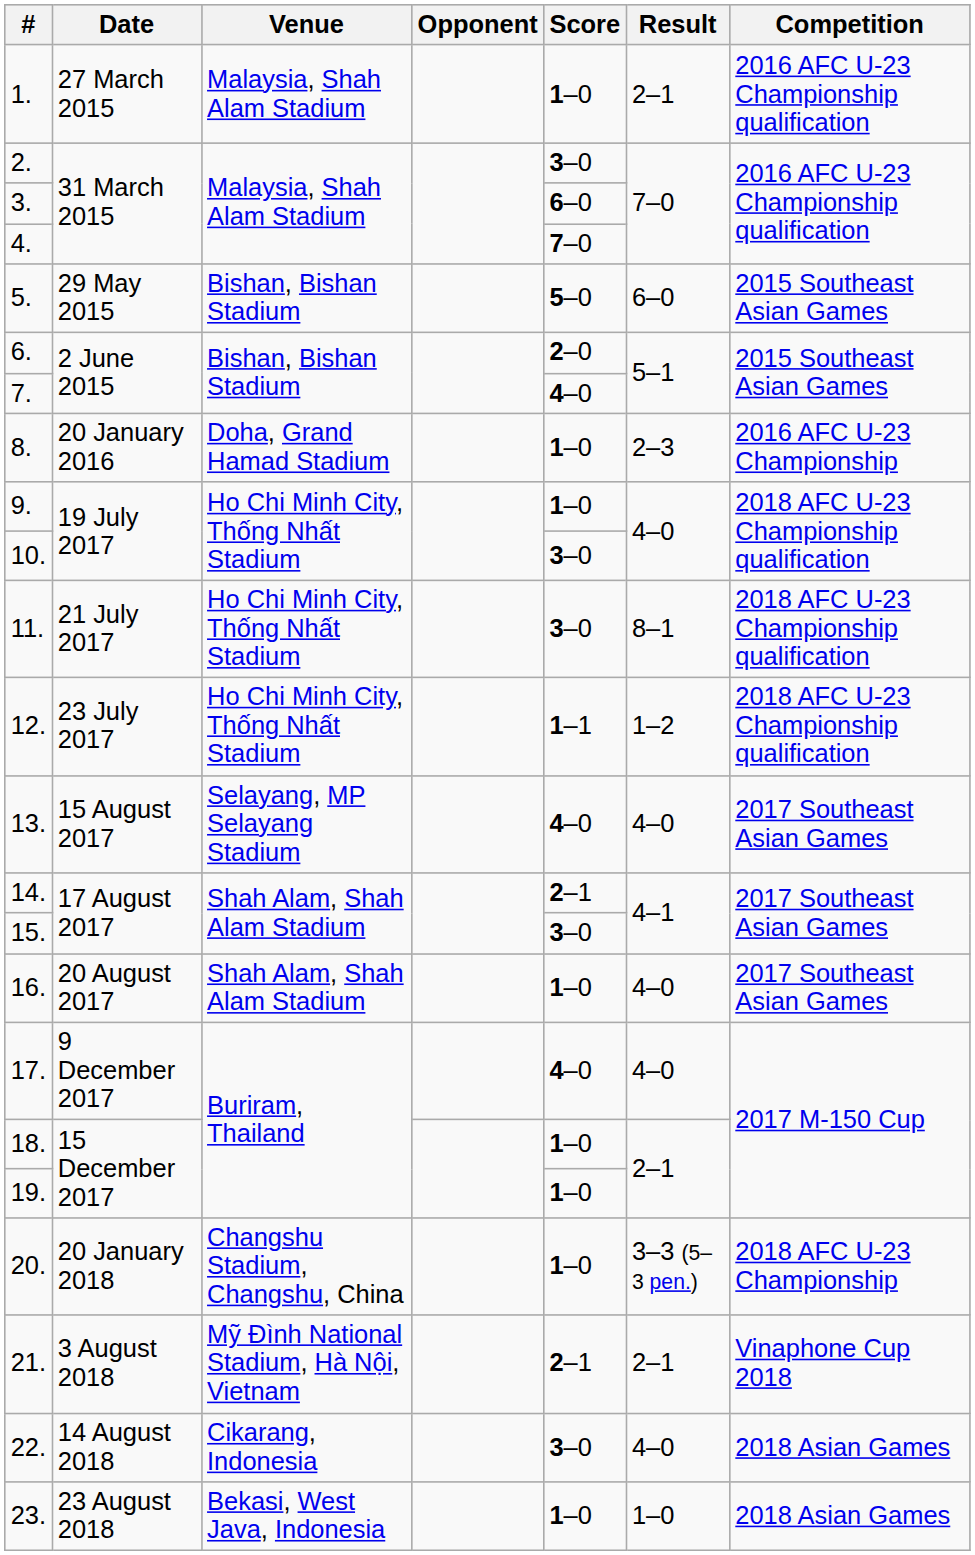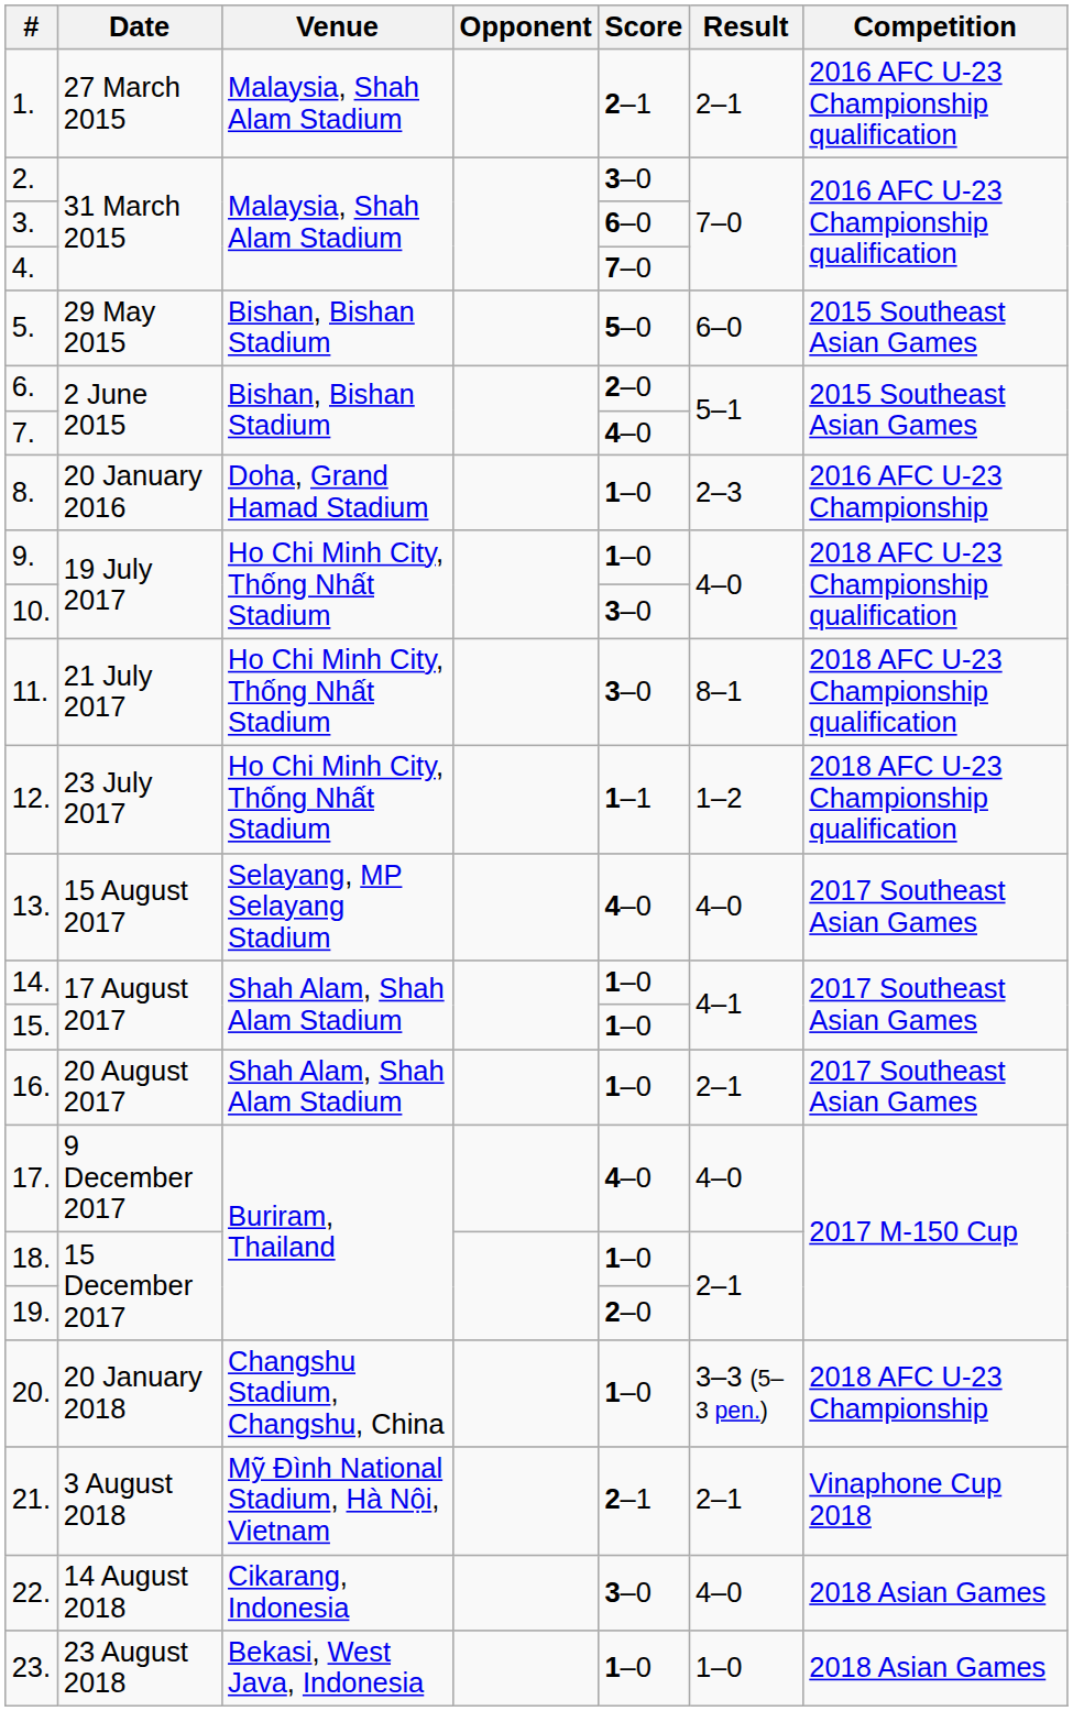 <table class="wikitable collapsible collapsed">
 <tr>
 <th>#</th>
 <th>Date</th>
 <th>Venue</th>
 <th>Opponent</th>
 <th>Score</th>
 <th>Result</th>
 <th>Competition</th>
 </tr>
 <tr>
 <td>1.</td>
 <td>27 March 2015</td>
 <td><a href='#'>Malaysia</a>, <a href='#'>Shah Alam Stadium</a></td>
 <td></td>
-<td><strong>1</strong>–0</td>
+<td><strong>2</strong>–1</td>
 <td>2–1</td>
 <td><a href='#'>2016 AFC U-23 Championship qualification</a></td>
 </tr>
 <tr>
 <td>2.</td>
 <td rowspan="3">31 March 2015</td>
 <td rowspan="3"><a href='#'>Malaysia</a>, <a href='#'>Shah Alam Stadium</a></td>
 <td rowspan="3"></td>
 <td><strong>3</strong>–0</td>
 <td rowspan="3">7–0</td>
 <td rowspan="3"><a href='#'>2016 AFC U-23 Championship qualification</a></td>
 </tr>
 <tr>
 <td>3.</td>
 <td><strong>6</strong>–0</td>
 </tr>
 <tr>
 <td>4.</td>
 <td><strong>7</strong>–0</td>
 </tr>
 <tr>
 <td>5.</td>
 <td>29 May 2015</td>
 <td><a href='#'>Bishan</a>, <a href='#'>Bishan Stadium</a></td>
 <td></td>
 <td><strong>5</strong>–0</td>
 <td>6–0</td>
 <td><a href='#'>2015 Southeast Asian Games</a></td>
 </tr>
 <tr>
 <td>6.</td>
 <td rowspan="2">2 June 2015</td>
 <td rowspan="2"><a href='#'>Bishan</a>, <a href='#'>Bishan Stadium</a></td>
 <td rowspan="2"></td>
 <td><strong>2</strong>–0</td>
 <td rowspan="2">5–1</td>
 <td rowspan="2"><a href='#'>2015 Southeast Asian Games</a></td>
 </tr>
 <tr>
 <td>7.</td>
 <td><strong>4</strong>–0</td>
 </tr>
 <tr>
 <td>8.</td>
 <td>20 January 2016</td>
 <td><a href='#'>Doha</a>, <a href='#'>Grand Hamad Stadium</a></td>
 <td></td>
 <td><strong>1</strong>–0</td>
 <td>2–3</td>
 <td><a href='#'>2016 AFC U-23 Championship</a></td>
 </tr>
 <tr>
 <td>9.</td>
 <td rowspan="2">19 July 2017</td>
 <td rowspan="2"><a href='#'>Ho Chi Minh City</a>, <a href='#'>Thống Nhất Stadium</a></td>
 <td rowspan="2"></td>
 <td><strong>1</strong>–0</td>
 <td rowspan="2">4–0</td>
 <td rowspan="2"><a href='#'>2018 AFC U-23 Championship qualification</a></td>
 </tr>
 <tr>
 <td>10.</td>
 <td><strong>3</strong>–0</td>
 </tr>
 <tr>
 <td>11.</td>
 <td>21 July 2017</td>
 <td><a href='#'>Ho Chi Minh City</a>, <a href='#'>Thống Nhất Stadium</a></td>
 <td></td>
 <td><strong>3</strong>–0</td>
 <td>8–1</td>
 <td><a href='#'>2018 AFC U-23 Championship qualification</a></td>
 </tr>
 <tr>
 <td>12.</td>
 <td>23 July 2017</td>
 <td><a href='#'>Ho Chi Minh City</a>, <a href='#'>Thống Nhất Stadium</a></td>
 <td></td>
 <td><strong>1</strong>–1</td>
 <td>1–2</td>
 <td><a href='#'>2018 AFC U-23 Championship qualification</a></td>
 </tr>
 <tr>
 <td>13.</td>
 <td>15 August 2017</td>
 <td><a href='#'>Selayang</a>, <a href='#'>MP Selayang Stadium</a></td>
 <td></td>
 <td><strong>4</strong>–0</td>
 <td>4–0</td>
 <td><a href='#'>2017 Southeast Asian Games</a></td>
 </tr>
 <tr>
 <td>14.</td>
 <td rowspan="2">17 August 2017</td>
 <td rowspan="2"><a href='#'>Shah Alam</a>, <a href='#'>Shah Alam Stadium</a></td>
 <td rowspan="2"></td>
-<td><strong>2</strong>–1</td>
+<td><strong>1</strong>–0</td>
 <td rowspan="2">4–1</td>
 <td rowspan="2"><a href='#'>2017 Southeast Asian Games</a></td>
 </tr>
 <tr>
 <td>15.</td>
-<td><strong>3</strong>–0</td>
+<td><strong>1</strong>–0</td>
 </tr>
 <tr>
 <td>16.</td>
 <td>20 August 2017</td>
 <td><a href='#'>Shah Alam</a>, <a href='#'>Shah Alam Stadium</a></td>
 <td></td>
 <td><strong>1</strong>–0</td>
-<td>4–0</td>
+<td>2–1</td>
 <td><a href='#'>2017 Southeast Asian Games</a></td>
 </tr>
 <tr>
 <td>17.</td>
 <td>9 December 2017</td>
 <td rowspan="3"><a href='#'>Buriram</a>, <a href='#'>Thailand</a></td>
 <td></td>
 <td><strong>4</strong>–0</td>
 <td>4–0</td>
 <td rowspan="3"><a href='#'>2017 M-150 Cup</a></td>
 </tr>
 <tr>
 <td>18.</td>
 <td rowspan="2">15 December 2017</td>
 <td rowspan="2"></td>
 <td><strong>1</strong>–0</td>
 <td rowspan="2">2–1</td>
 </tr>
 <tr>
 <td>19.</td>
-<td><strong>1</strong>–0</td>
+<td><strong>2</strong>–0</td>
 </tr>
 <tr>
 <td>20.</td>
 <td>20 January 2018</td>
 <td><a href='#'>Changshu Stadium</a>, <a href='#'>Changshu</a>, China</td>
 <td></td>
 <td><strong>1</strong>–0</td>
 <td>3–3 <small>(5–3 <a href='#'>pen.</a>)</small></td>
 <td><a href='#'>2018 AFC U-23 Championship</a></td>
 </tr>
 <tr>
 <td>21.</td>
 <td>3 August 2018</td>
 <td><a href='#'>Mỹ Đình National Stadium</a>, <a href='#'>Hà Nội</a>, <a href='#'>Vietnam</a></td>
 <td></td>
 <td><strong>2</strong>–1</td>
 <td>2–1</td>
 <td><a href='#'>Vinaphone Cup 2018</a></td>
 </tr>
 <tr>
 <td>22.</td>
 <td>14 August 2018</td>
 <td><a href='#'>Cikarang</a>, <a href='#'>Indonesia</a></td>
 <td></td>
 <td><strong>3</strong>–0</td>
 <td>4–0</td>
 <td><a href='#'>2018 Asian Games</a></td>
 </tr>
 <tr>
 <td>23.</td>
 <td>23 August 2018</td>
 <td><a href='#'>Bekasi</a>, <a href='#'>West Java</a>, <a href='#'>Indonesia</a></td>
 <td></td>
 <td><strong>1</strong>–0</td>
 <td>1–0</td>
 <td><a href='#'>2018 Asian Games</a></td>
 </tr>
 </table>
